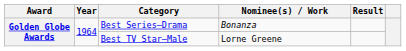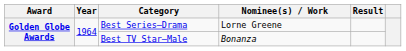 <table class="wikitable sortable plainrowheaders">
 <tr>
 <th scope="col" style="width:18%;">Award</th>
 <th scope="col" style="width:5%;">Year</th>
 <th scope="col" style="width:31%;">Category</th>
 <th scope="col" style="width:34%;">Nominee(s) / Work</th>
 <th scope="col" style="width:8%;">Result</th>
 <th scope="col" style="width:4%;" class="unsortable"></th>
 </tr>
 <tr>
 <th scope="row" rowspan="2"><a href='#'>Golden Globe Awards</a></th>
 <td rowspan="2"><a href='#'>1964</a></td>
 <td><a href='#'>Best Series—Drama</a></td>
-<td><em>Bonanza</em></td>
+<td>Lorne Greene</td>
 <td></td>
 <th scope="row" rowspan="2"></th>
 </tr>
 <tr>
 <td><a href='#'>Best TV Star—Male</a></td>
-<td>Lorne Greene</td>
+<td><em>Bonanza</em></td>
 <td></td>
 </tr>
 </table>
